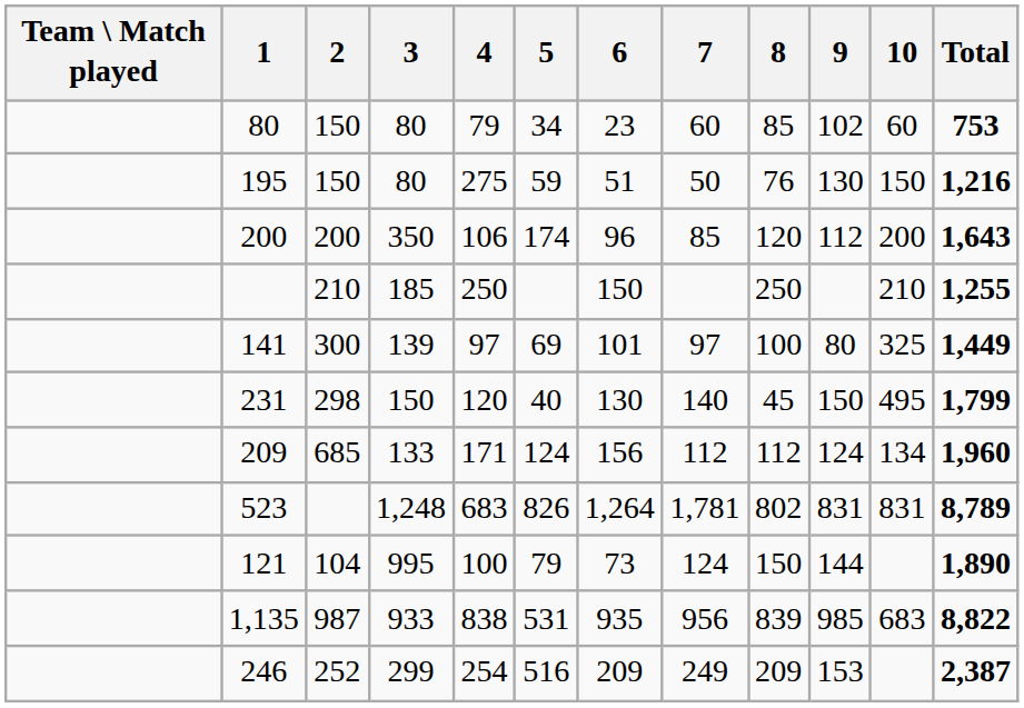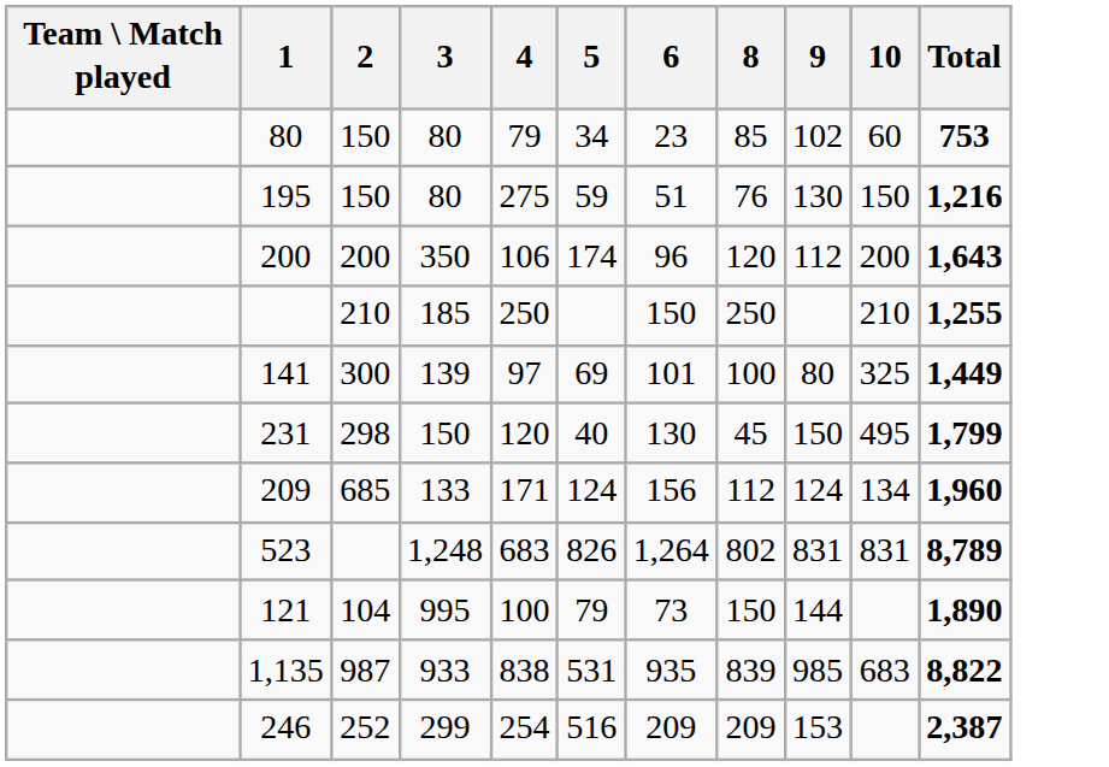 <table class="wikitable sortable" style="font-size: 74%; text-align:center;">
 <tr>
 <th style="width:76px;">Team \ Match played</th>
 <th align=center>1</th>
 <th align=center>2</th>
 <th align=center>3</th>
 <th align=center>4</th>
 <th align=center>5</th>
 <th align=center>6</th>
-<th align=center>7</th>
 <th align=center>8</th>
 <th align=center>9</th>
 <th align=center>10</th>
 <th align=center>Total</th>
 </tr>
 <tr align=center>
 <td align=left></td>
 <td>80</td>
 <td>150</td>
 <td>80</td>
 <td>79</td>
 <td>34</td>
 <td>23</td>
-<td>60</td>
 <td>85</td>
 <td>102</td>
 <td>60</td>
 <td><strong>753</strong></td>
 </tr>
 <tr align=center>
 <td align=left></td>
 <td>195</td>
 <td>150</td>
 <td>80</td>
 <td>275</td>
 <td>59</td>
 <td>51</td>
-<td>50</td>
 <td>76</td>
 <td>130</td>
 <td>150</td>
 <td><strong>1,216</strong></td>
 </tr>
 <tr align=center>
 <td align=left></td>
 <td>200</td>
 <td>200</td>
 <td>350</td>
 <td>106</td>
 <td>174</td>
 <td>96</td>
-<td>85</td>
 <td>120</td>
 <td>112</td>
 <td>200</td>
 <td><strong>1,643</strong></td>
 </tr>
 <tr align=center>
 <td align=left></td>
 <td></td>
 <td>210</td>
 <td>185</td>
 <td>250</td>
 <td></td>
 <td>150</td>
-<td></td>
 <td>250</td>
 <td></td>
 <td>210</td>
 <td><strong>1,255</strong></td>
 </tr>
 <tr align=center>
 <td align=left></td>
 <td>141</td>
 <td>300</td>
 <td>139</td>
 <td>97</td>
 <td>69</td>
 <td>101</td>
-<td>97</td>
 <td>100</td>
 <td>80</td>
 <td>325</td>
 <td><strong>1,449</strong></td>
 </tr>
 <tr align=center>
 <td align=left></td>
 <td>231</td>
 <td>298</td>
 <td>150</td>
 <td>120</td>
 <td>40</td>
 <td>130</td>
-<td>140</td>
 <td>45</td>
 <td>150</td>
 <td>495</td>
 <td><strong>1,799</strong></td>
 </tr>
 <tr align=center>
 <td align=left></td>
 <td>209</td>
 <td>685</td>
 <td>133</td>
 <td>171</td>
 <td>124</td>
 <td>156</td>
 <td>112</td>
-<td>112</td>
 <td>124</td>
 <td>134</td>
 <td><strong>1,960</strong></td>
 </tr>
 <tr align=center>
 <td align=left></td>
 <td>523</td>
 <td></td>
 <td>1,248</td>
 <td>683</td>
 <td>826</td>
 <td>1,264</td>
-<td>1,781</td>
 <td>802</td>
 <td>831</td>
 <td>831</td>
 <td><strong>8,789</strong></td>
 </tr>
 <tr align=center>
 <td align=left></td>
 <td>121</td>
 <td>104</td>
 <td>995</td>
 <td>100</td>
 <td>79</td>
 <td>73</td>
-<td>124</td>
 <td>150</td>
 <td>144</td>
 <td></td>
 <td><strong>1,890</strong></td>
 </tr>
 <tr align=center>
 <td align=left></td>
 <td>1,135</td>
 <td>987</td>
 <td>933</td>
 <td>838</td>
 <td>531</td>
 <td>935</td>
-<td>956</td>
 <td>839</td>
 <td>985</td>
 <td>683</td>
 <td><strong>8,822</strong></td>
 </tr>
 <tr align=center>
 <td align=left></td>
 <td>246</td>
 <td>252</td>
 <td>299</td>
 <td>254</td>
 <td>516</td>
 <td>209</td>
-<td>249</td>
 <td>209</td>
 <td>153</td>
 <td></td>
 <td><strong>2,387</strong></td>
 </tr>
 </table>
